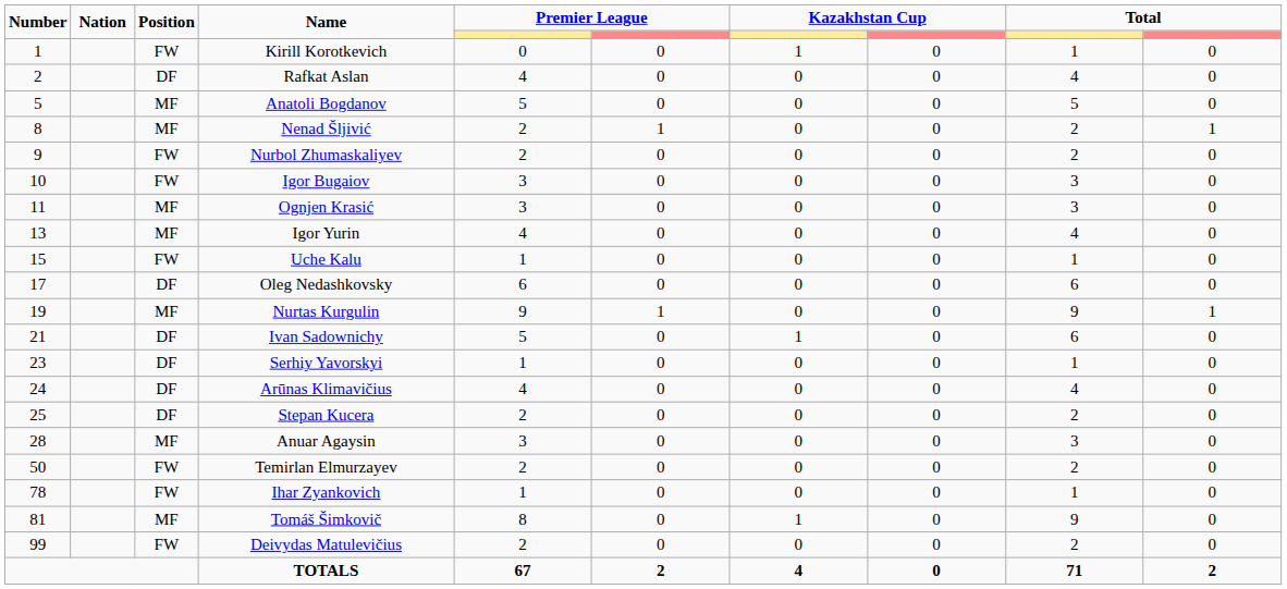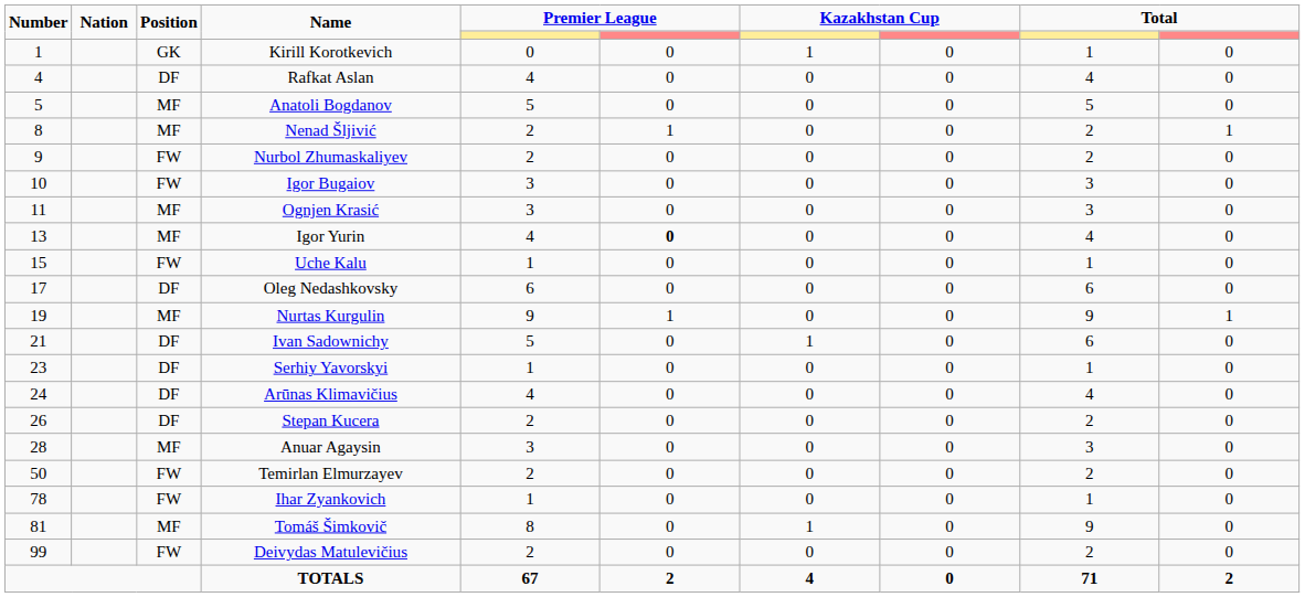 <table class="wikitable" style="text-align:center;">
 <tr>
 <td rowspan="2"  style="width:5%; text-align:center;"><strong>Number</strong></td>
 <td rowspan="2"  style="width:5%; text-align:center;"><strong>Nation</strong></td>
 <td rowspan="2"  style="width:5%; text-align:center;"><strong>Position</strong></td>
 <td rowspan="2"  style="width:20%; text-align:center;"><strong>Name</strong></td>
 <td colspan="2" style="text-align:center;"><strong><a href='#'>Premier League</a></strong></td>
 <td colspan="2" style="text-align:center;"><strong><a href='#'>Kazakhstan Cup</a></strong></td>
 <td colspan="2" style="text-align:center;"><strong>Total</strong></td>
 </tr>
 <tr>
 <th style="width:60px; background:#fe9;"></th>
 <th style="width:60px; background:#ff8888;"></th>
 <th style="width:60px; background:#fe9;"></th>
 <th style="width:60px; background:#ff8888;"></th>
 <th style="width:60px; background:#fe9;"></th>
 <th style="width:60px; background:#ff8888;"></th>
 </tr>
 <tr>
 <td>1</td>
 <td></td>
-<td>FW</td>
+<td>GK</td>
 <td>Kirill Korotkevich</td>
 <td>0</td>
 <td>0</td>
 <td>1</td>
 <td>0</td>
 <td>1</td>
 <td>0</td>
 </tr>
 <tr>
-<td>2</td>
+<td>4</td>
 <td></td>
 <td>DF</td>
 <td>Rafkat Aslan</td>
 <td>4</td>
 <td>0</td>
 <td>0</td>
 <td>0</td>
 <td>4</td>
 <td>0</td>
 </tr>
 <tr>
 <td>5</td>
 <td></td>
 <td>MF</td>
 <td><a href='#'>Anatoli Bogdanov</a></td>
 <td>5</td>
 <td>0</td>
 <td>0</td>
 <td>0</td>
 <td>5</td>
 <td>0</td>
 </tr>
 <tr>
 <td>8</td>
 <td></td>
 <td>MF</td>
 <td><a href='#'>Nenad Šljivić</a></td>
 <td>2</td>
 <td>1</td>
 <td>0</td>
 <td>0</td>
 <td>2</td>
 <td>1</td>
 </tr>
 <tr>
 <td>9</td>
 <td></td>
 <td>FW</td>
 <td><a href='#'>Nurbol Zhumaskaliyev</a></td>
 <td>2</td>
 <td>0</td>
 <td>0</td>
 <td>0</td>
 <td>2</td>
 <td>0</td>
 </tr>
 <tr>
 <td>10</td>
 <td></td>
 <td>FW</td>
 <td><a href='#'>Igor Bugaiov</a></td>
 <td>3</td>
 <td>0</td>
 <td>0</td>
 <td>0</td>
 <td>3</td>
 <td>0</td>
 </tr>
 <tr>
 <td>11</td>
 <td></td>
 <td>MF</td>
 <td><a href='#'>Ognjen Krasić</a></td>
 <td>3</td>
 <td>0</td>
 <td>0</td>
 <td>0</td>
 <td>3</td>
 <td>0</td>
 </tr>
 <tr>
 <td>13</td>
 <td></td>
 <td>MF</td>
 <td>Igor Yurin</td>
 <td>4</td>
-<td>0</td>
+<td><strong>0</strong></td>
 <td>0</td>
 <td>0</td>
 <td>4</td>
 <td>0</td>
 </tr>
 <tr>
 <td>15</td>
 <td></td>
 <td>FW</td>
 <td><a href='#'>Uche Kalu</a></td>
 <td>1</td>
 <td>0</td>
 <td>0</td>
 <td>0</td>
 <td>1</td>
 <td>0</td>
 </tr>
 <tr>
 <td>17</td>
 <td></td>
 <td>DF</td>
 <td>Oleg Nedashkovsky</td>
 <td>6</td>
 <td>0</td>
 <td>0</td>
 <td>0</td>
 <td>6</td>
 <td>0</td>
 </tr>
 <tr>
 <td>19</td>
 <td></td>
 <td>MF</td>
 <td><a href='#'>Nurtas Kurgulin</a></td>
 <td>9</td>
 <td>1</td>
 <td>0</td>
 <td>0</td>
 <td>9</td>
 <td>1</td>
 </tr>
 <tr>
 <td>21</td>
 <td></td>
 <td>DF</td>
 <td><a href='#'>Ivan Sadownichy</a></td>
 <td>5</td>
 <td>0</td>
 <td>1</td>
 <td>0</td>
 <td>6</td>
 <td>0</td>
 </tr>
 <tr>
 <td>23</td>
 <td></td>
 <td>DF</td>
 <td><a href='#'>Serhiy Yavorskyi</a></td>
 <td>1</td>
 <td>0</td>
 <td>0</td>
 <td>0</td>
 <td>1</td>
 <td>0</td>
 </tr>
 <tr>
 <td>24</td>
 <td></td>
 <td>DF</td>
 <td><a href='#'>Arūnas Klimavičius</a></td>
 <td>4</td>
 <td>0</td>
 <td>0</td>
 <td>0</td>
 <td>4</td>
 <td>0</td>
 </tr>
 <tr>
-<td>25</td>
+<td>26</td>
 <td></td>
 <td>DF</td>
 <td><a href='#'>Stepan Kucera</a></td>
 <td>2</td>
 <td>0</td>
 <td>0</td>
 <td>0</td>
 <td>2</td>
 <td>0</td>
 </tr>
 <tr>
 <td>28</td>
 <td></td>
 <td>MF</td>
 <td>Anuar Agaysin</td>
 <td>3</td>
 <td>0</td>
 <td>0</td>
 <td>0</td>
 <td>3</td>
 <td>0</td>
 </tr>
 <tr>
 <td>50</td>
 <td></td>
 <td>FW</td>
 <td>Temirlan Elmurzayev</td>
 <td>2</td>
 <td>0</td>
 <td>0</td>
 <td>0</td>
 <td>2</td>
 <td>0</td>
 </tr>
 <tr>
 <td>78</td>
 <td></td>
 <td>FW</td>
 <td><a href='#'>Ihar Zyankovich</a></td>
 <td>1</td>
 <td>0</td>
 <td>0</td>
 <td>0</td>
 <td>1</td>
 <td>0</td>
 </tr>
 <tr>
 <td>81</td>
 <td></td>
 <td>MF</td>
 <td><a href='#'>Tomáš Šimkovič</a></td>
 <td>8</td>
 <td>0</td>
 <td>1</td>
 <td>0</td>
 <td>9</td>
 <td>0</td>
 </tr>
 <tr>
 <td>99</td>
 <td></td>
 <td>FW</td>
 <td><a href='#'>Deivydas Matulevičius</a></td>
 <td>2</td>
 <td>0</td>
 <td>0</td>
 <td>0</td>
 <td>2</td>
 <td>0</td>
 </tr>
 <tr>
 <td colspan="3"></td>
 <td><strong>TOTALS</strong></td>
 <td><strong>67</strong></td>
 <td><strong>2</strong></td>
 <td><strong>4</strong></td>
 <td><strong>0</strong></td>
 <td><strong>71</strong></td>
 <td><strong>2</strong></td>
 </tr>
 </table>
